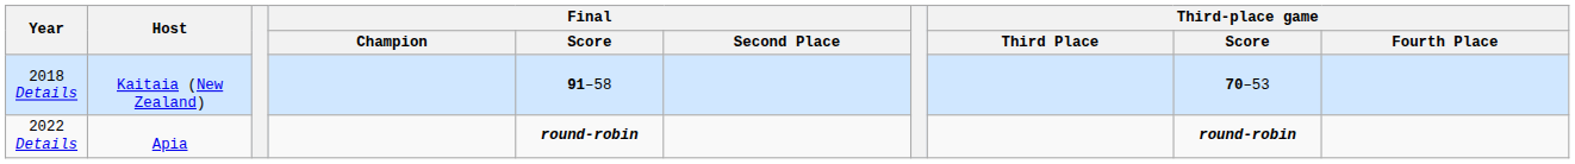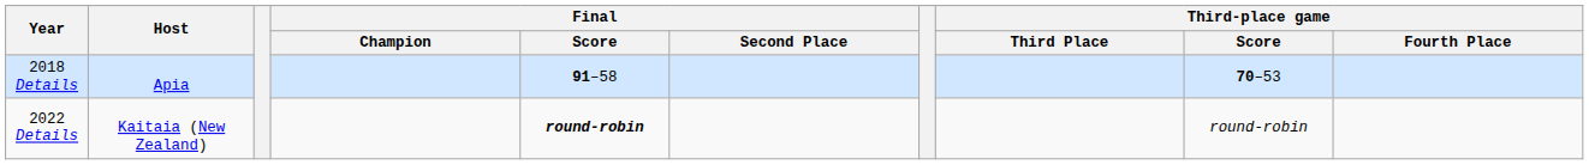 <table class="wikitable" style="font-size:90%; width: 98%; text-align: center;">
 <tr bgcolor=#C1D8FF>
 <th rowspan=2 width=5%>Year</th>
 <th rowspan=2 width=10%>Host</th>
 <th width=1% rowspan=14 bgcolor=ffffff></th>
 <th colspan=3>Final</th>
 <th width=1% rowspan=14 bgcolor=ffffff></th>
 <th colspan=3>Third-place game</th>
 </tr>
 <tr bgcolor=#EFEFEF>
 <th width=15%>Champion</th>
 <th width=9%>Score</th>
 <th width=15%>Second Place</th>
 <th width=15%>Third Place</th>
 <th width=9%>Score</th>
 <th width=15%>Fourth Place</th>
 </tr>
 <tr bgcolor=#D0E7FF>
 <td>2018 <br> <em><a href='#'>Details</a></em></td>
-<td> <br> <a href='#'>Kaitaia</a> (<a href='#'>New Zealand</a>)</td>
+<td> <br> <a href='#'>Apia</a></td>
 <td><strong></strong></td>
 <td><strong>91</strong>–58</td>
 <td></td>
 <td></td>
 <td><strong>70</strong>–53</td>
 <td></td>
 </tr>
 <tr bgcolor=>
 <td>2022 <br> <em><a href='#'>Details</a></em></td>
-<td> <br> <a href='#'>Apia</a></td>
+<td> <br> <a href='#'>Kaitaia</a> (<a href='#'>New Zealand</a>)</td>
 <td><strong></strong></td>
 <td><strong><em>round-robin</em></strong></td>
 <td></td>
 <td></td>
-<td><strong><em>round-robin</em></strong></td>
+<td><em>round-robin</em></td>
 <td></td>
 </tr>
 </table>
